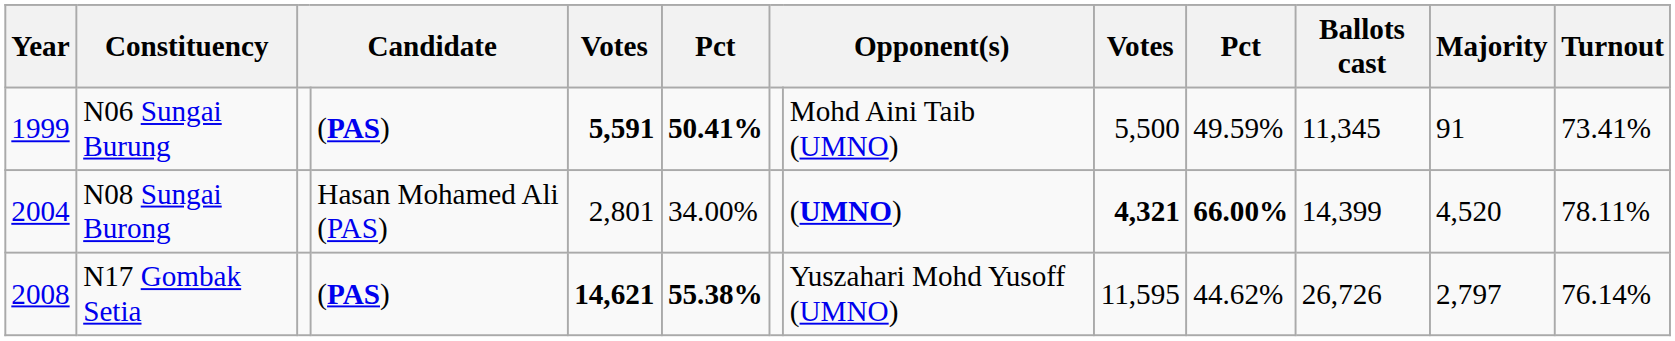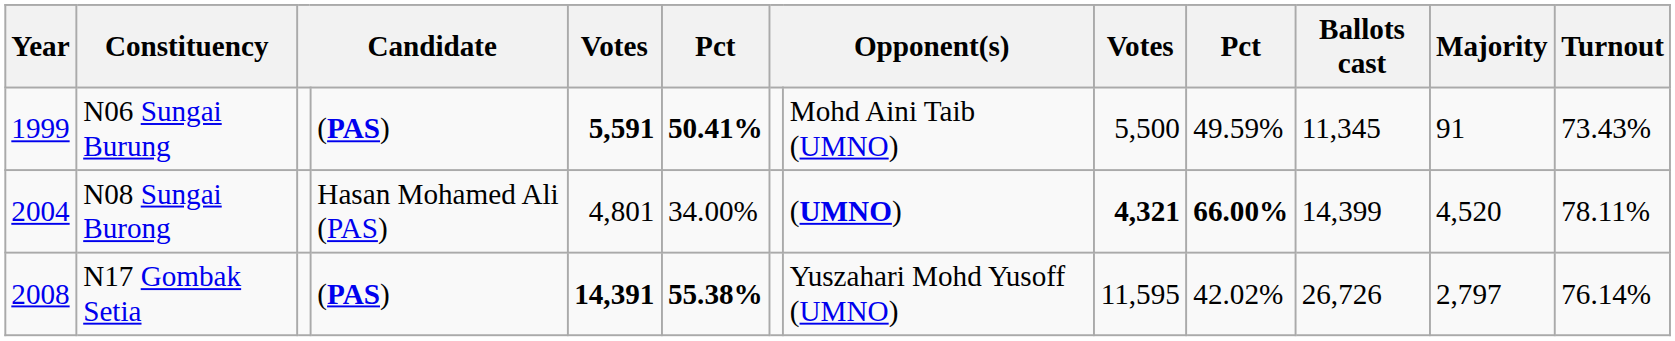 <table class="wikitable" style="margin:0.5em ; font-size:95%">
 <tr>
 <th>Year</th>
 <th>Constituency</th>
 <th colspan=2>Candidate</th>
 <th>Votes</th>
 <th>Pct</th>
 <th colspan=2>Opponent(s)</th>
 <th>Votes</th>
 <th>Pct</th>
 <th>Ballots cast</th>
 <th>Majority</th>
 <th>Turnout</th>
 </tr>
 <tr>
 <td><a href='#'>1999</a></td>
 <td>N06 <a href='#'>Sungai Burung</a></td>
 <td></td>
 <td> (<a href='#'><strong>PAS</strong></a>)</td>
 <td align="right"><strong>5,591</strong></td>
 <td><strong>50.41%</strong></td>
 <td></td>
 <td>Mohd Aini Taib (<a href='#'>UMNO</a>)</td>
 <td align="right">5,500</td>
 <td>49.59%</td>
 <td>11,345</td>
 <td>91</td>
-<td>73.41%</td>
+<td>73.43%</td>
 </tr>
 <tr>
 <td><a href='#'>2004</a></td>
 <td>N08 <a href='#'>Sungai Burong</a></td>
 <td></td>
 <td>Hasan Mohamed Ali (<a href='#'>PAS</a>)</td>
-<td align="right">2,801</td>
+<td align="right">4,801</td>
 <td>34.00%</td>
 <td></td>
 <td> (<a href='#'><strong>UMNO</strong></a>)</td>
 <td align="right"><strong>4,321</strong></td>
 <td><strong>66.00%</strong></td>
 <td>14,399</td>
 <td>4,520</td>
 <td>78.11%</td>
 </tr>
 <tr>
 <td><a href='#'>2008</a></td>
 <td>N17 <a href='#'>Gombak Setia</a></td>
 <td></td>
 <td> (<a href='#'><strong>PAS</strong></a>)</td>
-<td align="right"><strong>14,621</strong></td>
+<td align="right"><strong>14,391</strong></td>
 <td><strong>55.38%</strong></td>
 <td></td>
 <td>Yuszahari Mohd Yusoff (<a href='#'>UMNO</a>)</td>
 <td align="right">11,595</td>
-<td>44.62%</td>
+<td>42.02%</td>
 <td>26,726</td>
 <td>2,797</td>
 <td>76.14%</td>
 </tr>
 </table>
